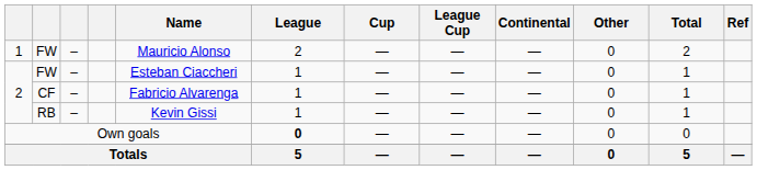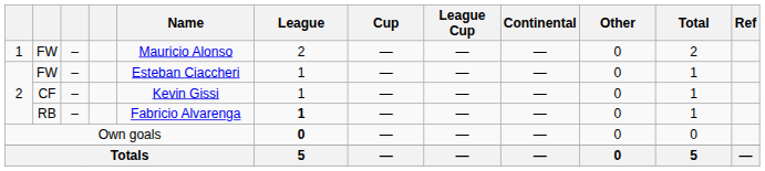 <table class="wikitable sortable" style="font-size: 95%; text-align: center;">
 <tr>
 <th style="width:25px; background:#; color:;"></th>
 <th style="width:25px; background:#; color:;"></th>
 <th style="width:25px; background:#; color:;"></th>
 <th style="width:25px; background:#; color:;"></th>
 <th style="width:150px; background:#; color:;">Name</th>
 <th style="width:100px; background:#; color:;">League</th>
 <th style="width:80px; background:#; color:;">Cup</th>
 <th style="width:80px; background:#; color:;">League Cup</th>
 <th style="width:80px; background:#; color:;">Continental</th>
 <th style="width:80px; background:#; color:;">Other</th>
 <th style="width:80px; background:#; color:;"><strong>Total</strong></th>
 <th style="width:10px; background:#; color:;"><strong>Ref</strong></th>
 </tr>
 <tr>
 <td>1</td>
 <td>FW</td>
 <td>–</td>
 <td></td>
 <td data-sort-value="Alonso, Mauricio"><a href='#'>Mauricio Alonso</a></td>
 <td>2</td>
 <td>—</td>
 <td>—</td>
 <td>—</td>
 <td>0</td>
 <td>2</td>
 <td></td>
 </tr>
 <tr>
 <td rowspan=3>2</td>
 <td>FW</td>
 <td>–</td>
 <td></td>
 <td data-sort-value="Ciaccheri, Esteban"><a href='#'>Esteban Ciaccheri</a></td>
 <td>1</td>
 <td>—</td>
 <td>—</td>
 <td>—</td>
 <td>0</td>
 <td>1</td>
 <td></td>
 </tr>
 <tr>
 <td>CF</td>
 <td>–</td>
 <td></td>
-<td data-sort-value="Alvarenga, Fabricio"><a href='#'>Fabricio Alvarenga</a></td>
+<td data-sort-value="Gissi, Kevin"><a href='#'>Kevin Gissi</a></td>
 <td>1</td>
 <td>—</td>
 <td>—</td>
 <td>—</td>
 <td>0</td>
 <td>1</td>
 <td></td>
 </tr>
 <tr>
 <td>RB</td>
 <td>–</td>
 <td></td>
-<td data-sort-value="Gissi, Kevin"><a href='#'>Kevin Gissi</a></td>
-<td>1</td>
+<td data-sort-value="Alvarenga, Fabricio"><a href='#'>Fabricio Alvarenga</a></td>
+<td><strong>1</strong></td>
 <td>—</td>
 <td>—</td>
 <td>—</td>
 <td>0</td>
 <td>1</td>
 <td></td>
 </tr>
 <tr>
 <td colspan="5">Own goals</td>
 <td><strong>0</strong></td>
 <td>—</td>
 <td>—</td>
 <td>—</td>
 <td>0</td>
 <td>0</td>
 <td></td>
 </tr>
 <tr>
 </tr>
 <tr class="sortbottom">
 </tr>
 <tr class="sortbottom">
 <th colspan=5><strong>Totals</strong></th>
 <th><strong>5</strong></th>
 <th><strong>—</strong></th>
 <th><strong>—</strong></th>
 <th><strong>—</strong></th>
 <th><strong>0</strong></th>
 <th><strong>5</strong></th>
 <th><strong>—</strong></th>
 </tr>
 </table>
